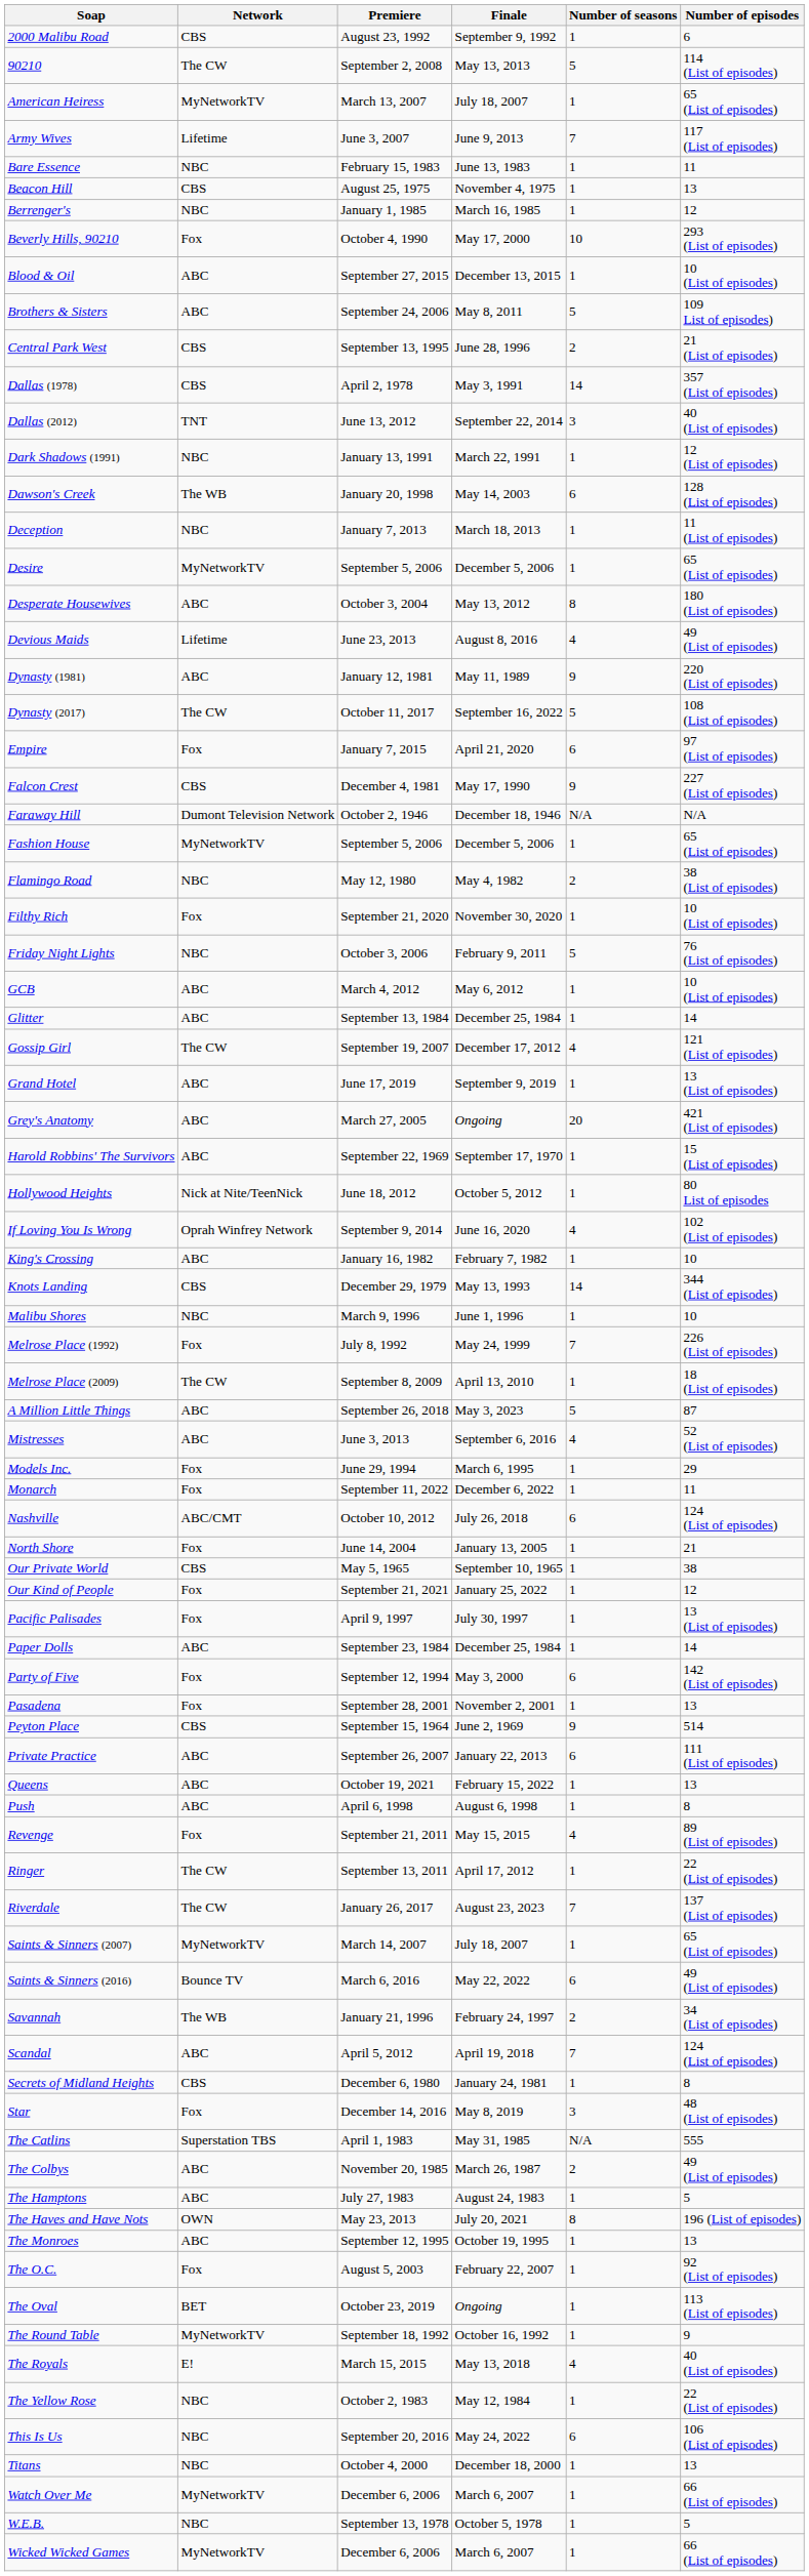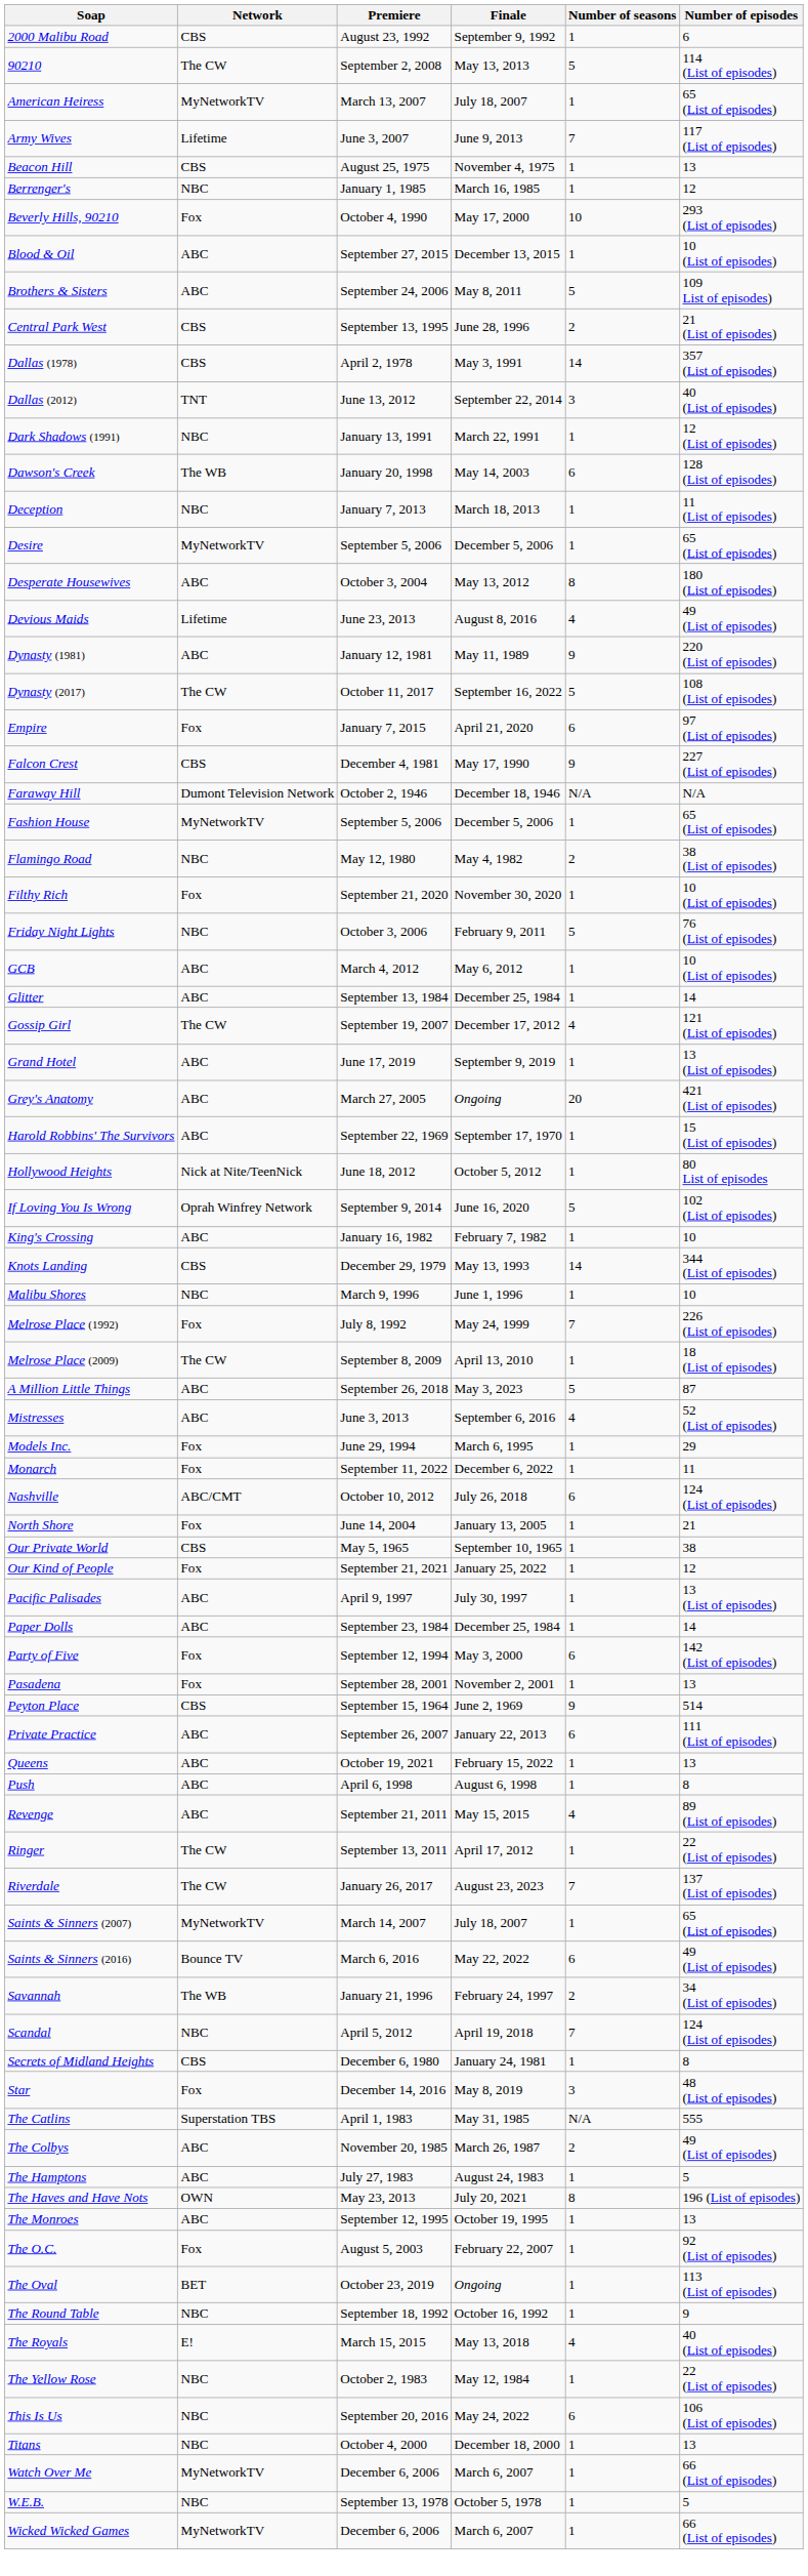 <table class="wikitable sortable">
 <tr>
 <th>Soap</th>
 <th>Network</th>
 <th>Premiere</th>
 <th>Finale</th>
 <th>Number of seasons</th>
 <th>Number of episodes</th>
 </tr>
 <tr>
 <td><em><a href='#'>2000 Malibu Road</a></em></td>
 <td>CBS</td>
 <td>August 23, 1992</td>
 <td>September 9, 1992</td>
 <td>1</td>
 <td>6</td>
 </tr>
 <tr>
 <td><em><a href='#'>90210</a></em></td>
 <td>The CW</td>
 <td>September 2, 2008</td>
 <td>May 13, 2013</td>
 <td>5</td>
 <td>114<br>(<a href='#'>List of episodes</a>)</td>
 </tr>
 <tr>
 <td><em><a href='#'>American Heiress</a></em></td>
 <td>MyNetworkTV</td>
 <td>March 13, 2007</td>
 <td>July 18, 2007</td>
 <td>1</td>
 <td>65<br>(<a href='#'>List of episodes</a>)</td>
 </tr>
 <tr>
 <td><em><a href='#'>Army Wives</a></em></td>
 <td>Lifetime</td>
 <td>June 3, 2007</td>
 <td>June 9, 2013</td>
 <td>7</td>
 <td>117<br>(<a href='#'>List of episodes</a>)</td>
-</tr>
-<tr>
-<td><em><a href='#'>Bare Essence</a></em></td>
-<td>NBC</td>
-<td>February 15, 1983</td>
-<td>June 13, 1983</td>
-<td>1</td>
-<td>11</td>
 </tr>
 <tr>
 <td><em><a href='#'>Beacon Hill</a></em></td>
 <td>CBS</td>
 <td>August 25, 1975</td>
 <td>November 4, 1975</td>
 <td>1</td>
 <td>13</td>
 </tr>
 <tr>
 <td><em><a href='#'>Berrenger's</a></em></td>
 <td>NBC</td>
 <td>January 1, 1985</td>
 <td>March 16, 1985</td>
 <td>1</td>
 <td>12</td>
 </tr>
 <tr>
 <td><em><a href='#'>Beverly Hills, 90210</a></em></td>
 <td>Fox</td>
 <td>October 4, 1990</td>
 <td>May 17, 2000</td>
 <td>10</td>
 <td>293<br>(<a href='#'>List of episodes</a>)</td>
 </tr>
 <tr>
 <td><em><a href='#'>Blood & Oil</a></em></td>
 <td>ABC</td>
 <td>September 27, 2015</td>
 <td>December 13, 2015</td>
 <td>1</td>
 <td>10<br>(<a href='#'>List of episodes</a>)</td>
 </tr>
 <tr>
 <td><em><a href='#'>Brothers & Sisters</a></em></td>
 <td>ABC</td>
 <td>September 24, 2006</td>
 <td>May 8, 2011</td>
 <td>5</td>
 <td>109<br><a href='#'>List of episodes</a>)</td>
 </tr>
 <tr>
 <td><em><a href='#'>Central Park West</a></em></td>
 <td>CBS</td>
 <td>September 13, 1995</td>
 <td>June 28, 1996</td>
 <td>2</td>
 <td>21<br>(<a href='#'>List of episodes</a>)</td>
 </tr>
 <tr>
 <td><em><a href='#'>Dallas</a></em> <small>(1978)</small></td>
 <td>CBS</td>
 <td>April 2, 1978</td>
 <td>May 3, 1991</td>
 <td>14</td>
 <td>357<br>(<a href='#'>List of episodes</a>)</td>
 </tr>
 <tr>
 <td><em><a href='#'>Dallas</a></em> <small>(2012)</small></td>
 <td>TNT</td>
 <td>June 13, 2012</td>
 <td>September 22, 2014</td>
 <td>3</td>
 <td>40<br>(<a href='#'>List of episodes</a>)</td>
 </tr>
 <tr>
 <td><em><a href='#'>Dark Shadows</a></em> <small>(1991)</small></td>
 <td>NBC</td>
 <td>January 13, 1991</td>
 <td>March 22, 1991</td>
 <td>1</td>
 <td>12<br>(<a href='#'>List of episodes</a>)</td>
 </tr>
 <tr>
 <td><em><a href='#'>Dawson's Creek</a></em></td>
 <td>The WB</td>
 <td>January 20, 1998</td>
 <td>May 14, 2003</td>
 <td>6</td>
 <td>128<br>(<a href='#'>List of episodes</a>)</td>
 </tr>
 <tr>
 <td><em><a href='#'>Deception</a></em></td>
 <td>NBC</td>
 <td>January 7, 2013</td>
 <td>March 18, 2013</td>
 <td>1</td>
 <td>11<br>(<a href='#'>List of episodes</a>)</td>
 </tr>
 <tr>
 <td><em><a href='#'>Desire</a></em></td>
 <td>MyNetworkTV</td>
 <td>September 5, 2006</td>
 <td>December 5, 2006</td>
 <td>1</td>
 <td>65<br>(<a href='#'>List of episodes</a>)</td>
 </tr>
 <tr>
 <td><em><a href='#'>Desperate Housewives</a></em></td>
 <td>ABC</td>
 <td>October 3, 2004</td>
 <td>May 13, 2012</td>
 <td>8</td>
 <td>180<br>(<a href='#'>List of episodes</a>)</td>
 </tr>
 <tr>
 <td><em><a href='#'>Devious Maids</a></em></td>
 <td>Lifetime</td>
 <td>June 23, 2013</td>
 <td>August 8, 2016</td>
 <td>4</td>
 <td>49<br>(<a href='#'>List of episodes</a>)</td>
 </tr>
 <tr>
 <td><em><a href='#'>Dynasty</a></em> <small>(1981)</small></td>
 <td>ABC</td>
 <td>January 12, 1981</td>
 <td>May 11, 1989</td>
 <td>9</td>
 <td>220<br>(<a href='#'>List of episodes</a>)</td>
 </tr>
 <tr>
 <td><em><a href='#'>Dynasty</a></em> <small>(2017)</small></td>
 <td>The CW</td>
 <td>October 11, 2017</td>
 <td>September 16, 2022</td>
 <td>5</td>
 <td>108<br>(<a href='#'>List of episodes</a>)</td>
 </tr>
 <tr>
 <td><em><a href='#'>Empire</a></em></td>
 <td>Fox</td>
 <td>January 7, 2015</td>
 <td>April 21, 2020</td>
 <td>6</td>
 <td>97<br>(<a href='#'>List of episodes</a>)</td>
 </tr>
 <tr>
 <td><em><a href='#'>Falcon Crest</a></em></td>
 <td>CBS</td>
 <td>December 4, 1981</td>
 <td>May 17, 1990</td>
 <td>9</td>
 <td>227<br>(<a href='#'>List of episodes</a>)</td>
 </tr>
 <tr>
 <td><em><a href='#'>Faraway Hill</a></em></td>
 <td>Dumont Television Network</td>
 <td>October 2, 1946</td>
 <td>December 18, 1946</td>
 <td>N/A</td>
 <td>N/A</td>
 </tr>
 <tr>
 <td><em><a href='#'>Fashion House</a></em></td>
 <td>MyNetworkTV</td>
 <td>September 5, 2006</td>
 <td>December 5, 2006</td>
 <td>1</td>
 <td>65<br>(<a href='#'>List of episodes</a>)</td>
 </tr>
 <tr>
 <td><em><a href='#'>Flamingo Road</a></em></td>
 <td>NBC</td>
 <td>May 12, 1980</td>
 <td>May 4, 1982</td>
 <td>2</td>
 <td>38<br>(<a href='#'>List of episodes</a>)</td>
 </tr>
 <tr>
 <td><em><a href='#'>Filthy Rich</a></em></td>
 <td>Fox</td>
 <td>September 21, 2020</td>
 <td>November 30, 2020</td>
 <td>1</td>
 <td>10<br>(<a href='#'>List of episodes</a>)</td>
 </tr>
 <tr>
 <td><em><a href='#'>Friday Night Lights</a></em></td>
 <td>NBC</td>
 <td>October 3, 2006</td>
 <td>February 9, 2011</td>
 <td>5</td>
 <td>76<br>(<a href='#'>List of episodes</a>)</td>
 </tr>
 <tr>
 <td><em><a href='#'>GCB</a></em></td>
 <td>ABC</td>
 <td>March 4, 2012</td>
 <td>May 6, 2012</td>
 <td>1</td>
 <td>10<br>(<a href='#'>List of episodes</a>)</td>
 </tr>
 <tr>
 <td><em><a href='#'>Glitter</a></em></td>
 <td>ABC</td>
 <td>September 13, 1984</td>
 <td>December 25, 1984</td>
 <td>1</td>
 <td>14</td>
 </tr>
 <tr>
 <td><em><a href='#'>Gossip Girl</a></em></td>
 <td>The CW</td>
 <td>September 19, 2007</td>
 <td>December 17, 2012</td>
 <td>4</td>
 <td>121<br>(<a href='#'>List of episodes</a>)</td>
 </tr>
 <tr>
 <td><em><a href='#'>Grand Hotel</a></em></td>
 <td>ABC</td>
 <td>June 17, 2019</td>
 <td>September 9, 2019</td>
 <td>1</td>
 <td>13<br>(<a href='#'>List of episodes</a>)</td>
 </tr>
 <tr>
 <td><em><a href='#'>Grey's Anatomy</a></em></td>
 <td>ABC</td>
 <td>March 27, 2005</td>
 <td><em>Ongoing</em></td>
 <td>20</td>
 <td>421<br>(<a href='#'>List of episodes</a>)</td>
 </tr>
 <tr>
 <td><em><a href='#'>Harold Robbins' The Survivors</a></em></td>
 <td>ABC</td>
 <td>September 22, 1969</td>
 <td>September 17, 1970</td>
 <td>1</td>
 <td>15<br>(<a href='#'>List of episodes</a>)</td>
 </tr>
 <tr>
 <td><em><a href='#'>Hollywood Heights</a></em></td>
 <td>Nick at Nite/TeenNick</td>
 <td>June 18, 2012</td>
 <td>October 5, 2012</td>
 <td>1</td>
 <td>80<br><a href='#'>List of episodes</a></td>
 </tr>
 <tr>
 <td><em><a href='#'>If Loving You Is Wrong</a></em></td>
 <td>Oprah Winfrey Network</td>
 <td>September 9, 2014</td>
 <td>June 16, 2020</td>
-<td>4</td>
+<td>5</td>
 <td>102<br>(<a href='#'>List of episodes</a>)</td>
 </tr>
 <tr>
 <td><em><a href='#'>King's Crossing</a></em></td>
 <td>ABC</td>
 <td>January 16, 1982</td>
 <td>February 7, 1982</td>
 <td>1</td>
 <td>10</td>
 </tr>
 <tr>
 <td><em><a href='#'>Knots Landing</a></em></td>
 <td>CBS</td>
 <td>December 29, 1979</td>
 <td>May 13, 1993</td>
 <td>14</td>
 <td>344<br>(<a href='#'>List of episodes</a>)</td>
 </tr>
 <tr>
 <td><em><a href='#'>Malibu Shores</a></em></td>
 <td>NBC</td>
 <td>March 9, 1996</td>
 <td>June 1, 1996</td>
 <td>1</td>
 <td>10</td>
 </tr>
 <tr>
 <td><em><a href='#'>Melrose Place</a></em> <small>(1992)</small></td>
 <td>Fox</td>
 <td>July 8, 1992</td>
 <td>May 24, 1999</td>
 <td>7</td>
 <td>226<br>(<a href='#'>List of episodes</a>)</td>
 </tr>
 <tr>
 <td><em><a href='#'>Melrose Place</a></em> <small>(2009)</small></td>
 <td>The CW</td>
 <td>September 8, 2009</td>
 <td>April 13, 2010</td>
 <td>1</td>
 <td>18<br>(<a href='#'>List of episodes</a>)</td>
 </tr>
 <tr>
 <td><em><a href='#'>A Million Little Things</a></em></td>
 <td>ABC</td>
 <td>September 26, 2018</td>
 <td>May 3, 2023</td>
 <td>5</td>
 <td>87<br></td>
 </tr>
 <tr>
 <td><em><a href='#'>Mistresses</a></em></td>
 <td>ABC</td>
 <td>June 3, 2013</td>
 <td>September 6, 2016</td>
 <td>4</td>
 <td>52<br>(<a href='#'>List of episodes</a>)</td>
 </tr>
 <tr>
 <td><em><a href='#'>Models Inc.</a></em></td>
 <td>Fox</td>
 <td>June 29, 1994</td>
 <td>March 6, 1995</td>
 <td>1</td>
 <td>29</td>
 </tr>
 <tr>
 <td><em><a href='#'>Monarch</a></em></td>
 <td>Fox</td>
 <td>September 11, 2022</td>
 <td>December 6, 2022</td>
 <td>1</td>
 <td>11</td>
 </tr>
 <tr>
 <td><em><a href='#'>Nashville</a></em></td>
 <td>ABC/CMT</td>
 <td>October 10, 2012</td>
 <td>July 26, 2018</td>
 <td>6</td>
 <td>124<br>(<a href='#'>List of episodes</a>)</td>
 </tr>
 <tr>
 <td><em><a href='#'>North Shore</a></em></td>
 <td>Fox</td>
 <td>June 14, 2004</td>
 <td>January 13, 2005</td>
 <td>1</td>
 <td>21</td>
 </tr>
 <tr>
 <td><em><a href='#'>Our Private World</a></em></td>
 <td>CBS</td>
 <td>May 5, 1965</td>
 <td>September 10, 1965</td>
 <td>1</td>
 <td>38</td>
 </tr>
 <tr>
 <td><em><a href='#'>Our Kind of People</a></em></td>
 <td>Fox</td>
 <td>September 21, 2021</td>
 <td>January 25, 2022</td>
 <td>1</td>
 <td>12</td>
 </tr>
 <tr>
 <td><em><a href='#'>Pacific Palisades</a></em></td>
-<td>Fox</td>
+<td>ABC</td>
 <td>April 9, 1997</td>
 <td>July 30, 1997</td>
 <td>1</td>
 <td>13<br>(<a href='#'>List of episodes</a>)</td>
 </tr>
 <tr>
 <td><em><a href='#'>Paper Dolls</a></em></td>
 <td>ABC</td>
 <td>September 23, 1984</td>
 <td>December 25, 1984</td>
 <td>1</td>
 <td>14</td>
 </tr>
 <tr>
 <td><em><a href='#'>Party of Five</a></em></td>
 <td>Fox</td>
 <td>September 12, 1994</td>
 <td>May 3, 2000</td>
 <td>6</td>
 <td>142<br>(<a href='#'>List of episodes</a>)</td>
 </tr>
 <tr>
 <td><em><a href='#'>Pasadena</a></em></td>
 <td>Fox</td>
 <td>September 28, 2001</td>
 <td>November 2, 2001</td>
 <td>1</td>
 <td>13</td>
 </tr>
 <tr>
 <td><em><a href='#'>Peyton Place</a></em></td>
 <td>CBS</td>
 <td>September 15, 1964</td>
 <td>June 2, 1969</td>
 <td>9</td>
 <td>514</td>
 </tr>
 <tr>
 <td><em><a href='#'>Private Practice</a></em></td>
 <td>ABC</td>
 <td>September 26, 2007</td>
 <td>January 22, 2013</td>
 <td>6</td>
 <td>111<br>(<a href='#'>List of episodes</a>)</td>
 </tr>
 <tr>
 <td><em><a href='#'>Queens</a></em></td>
 <td>ABC</td>
 <td>October 19, 2021</td>
 <td>February 15, 2022</td>
 <td>1</td>
 <td>13</td>
 </tr>
 <tr>
 <td><em><a href='#'>Push</a></em></td>
 <td>ABC</td>
 <td>April 6, 1998</td>
 <td>August 6, 1998</td>
 <td>1</td>
 <td>8</td>
 </tr>
 <tr>
 <td><em><a href='#'>Revenge</a></em></td>
-<td>Fox</td>
+<td>ABC</td>
 <td>September 21, 2011</td>
 <td>May 15, 2015</td>
 <td>4</td>
 <td>89<br>(<a href='#'>List of episodes</a>)</td>
 </tr>
 <tr>
 <td><em><a href='#'>Ringer</a></em></td>
 <td>The CW</td>
 <td>September 13, 2011</td>
 <td>April 17, 2012</td>
 <td>1</td>
 <td>22<br>(<a href='#'>List of episodes</a>)</td>
 </tr>
 <tr>
 <td><em><a href='#'>Riverdale</a></em></td>
 <td>The CW</td>
 <td>January 26, 2017</td>
 <td>August 23, 2023</td>
 <td>7</td>
 <td>137<br>(<a href='#'>List of episodes</a>)</td>
 </tr>
 <tr>
 <td><em><a href='#'>Saints & Sinners</a></em> <small>(2007)</small></td>
 <td>MyNetworkTV</td>
 <td>March 14, 2007</td>
 <td>July 18, 2007</td>
 <td>1</td>
 <td>65<br>(<a href='#'>List of episodes</a>)</td>
 </tr>
 <tr>
 <td><em><a href='#'>Saints & Sinners</a></em> <small>(2016)</small></td>
 <td>Bounce TV</td>
 <td>March 6, 2016</td>
 <td>May 22, 2022</td>
 <td>6</td>
 <td>49<br>(<a href='#'>List of episodes</a>)</td>
 </tr>
 <tr>
 <td><em><a href='#'>Savannah</a></em></td>
 <td>The WB</td>
 <td>January 21, 1996</td>
 <td>February 24, 1997</td>
 <td>2</td>
 <td>34<br>(<a href='#'>List of episodes</a>)</td>
 </tr>
 <tr>
 <td><em><a href='#'>Scandal</a></em></td>
-<td>ABC</td>
+<td>NBC</td>
 <td>April 5, 2012</td>
 <td>April 19, 2018</td>
 <td>7</td>
 <td>124<br>(<a href='#'>List of episodes</a>)</td>
 </tr>
 <tr>
 <td><em><a href='#'>Secrets of Midland Heights</a></em></td>
 <td>CBS</td>
 <td>December 6, 1980</td>
 <td>January 24, 1981</td>
 <td>1</td>
 <td>8</td>
 </tr>
 <tr>
 <td><em><a href='#'>Star</a></em></td>
 <td>Fox</td>
 <td>December 14, 2016</td>
 <td>May 8, 2019</td>
 <td>3</td>
 <td>48<br>(<a href='#'>List of episodes</a>)</td>
 </tr>
 <tr>
 <td><em><a href='#'>The Catlins</a></em></td>
 <td>Superstation TBS</td>
 <td>April 1, 1983</td>
 <td>May 31, 1985</td>
 <td>N/A</td>
 <td>555</td>
 </tr>
 <tr>
 <td><em><a href='#'>The Colbys</a></em></td>
 <td>ABC</td>
 <td>November 20, 1985</td>
 <td>March 26, 1987</td>
 <td>2</td>
 <td>49<br>(<a href='#'>List of episodes</a>)</td>
 </tr>
 <tr>
 <td><em><a href='#'>The Hamptons</a></em></td>
 <td>ABC</td>
 <td>July 27, 1983</td>
 <td>August 24, 1983</td>
 <td>1</td>
 <td>5</td>
 </tr>
 <tr>
 <td><a href='#'><em>The Haves and Have Nots</em></a></td>
 <td>OWN</td>
 <td>May 23, 2013</td>
 <td>July 20, 2021</td>
 <td>8</td>
 <td>196 (<a href='#'>List of episodes</a>)</td>
 </tr>
 <tr>
 <td><em><a href='#'>The Monroes</a></em></td>
 <td>ABC</td>
 <td>September 12, 1995</td>
 <td>October 19, 1995</td>
 <td>1</td>
 <td>13</td>
 </tr>
 <tr>
 <td><em><a href='#'>The O.C.</a></em></td>
 <td>Fox</td>
 <td>August 5, 2003</td>
 <td>February 22, 2007</td>
 <td>1</td>
 <td>92<br>(<a href='#'>List of episodes</a>)</td>
 </tr>
 <tr>
 <td><em><a href='#'>The Oval</a></em></td>
 <td>BET</td>
 <td>October 23, 2019</td>
 <td><em>Ongoing</em></td>
 <td>1</td>
 <td>113<br>(<a href='#'>List of episodes</a>)</td>
 </tr>
 <tr>
 <td><em><a href='#'>The Round Table</a></em></td>
-<td>MyNetworkTV</td>
+<td>NBC</td>
 <td>September 18, 1992</td>
 <td>October 16, 1992</td>
 <td>1</td>
 <td>9</td>
 </tr>
 <tr>
 <td><em><a href='#'>The Royals</a></em></td>
 <td>E!</td>
 <td>March 15, 2015</td>
 <td>May 13, 2018</td>
 <td>4</td>
 <td>40<br>(<a href='#'>List of episodes</a>)</td>
 </tr>
 <tr>
 <td><em><a href='#'>The Yellow Rose</a></em></td>
 <td>NBC</td>
 <td>October 2, 1983</td>
 <td>May 12, 1984</td>
 <td>1</td>
 <td>22<br>(<a href='#'>List of episodes</a>)</td>
 </tr>
 <tr>
 <td><em><a href='#'>This Is Us</a></em></td>
 <td>NBC</td>
 <td>September 20, 2016</td>
 <td>May 24, 2022</td>
 <td>6</td>
 <td>106<br>(<a href='#'>List of episodes</a>)</td>
 </tr>
 <tr>
 <td><em><a href='#'>Titans</a></em></td>
 <td>NBC</td>
 <td>October 4, 2000</td>
 <td>December 18, 2000</td>
 <td>1</td>
 <td>13</td>
 </tr>
 <tr>
 <td><em><a href='#'>Watch Over Me</a></em></td>
 <td>MyNetworkTV</td>
 <td>December 6, 2006</td>
 <td>March 6, 2007</td>
 <td>1</td>
 <td>66<br>(<a href='#'>List of episodes</a>)</td>
 </tr>
 <tr>
 <td><em><a href='#'>W.E.B.</a></em></td>
 <td>NBC</td>
 <td>September 13, 1978</td>
 <td>October 5, 1978</td>
 <td>1</td>
 <td>5</td>
 </tr>
 <tr>
 <td><em><a href='#'>Wicked Wicked Games</a></em></td>
 <td>MyNetworkTV</td>
 <td>December 6, 2006</td>
 <td>March 6, 2007</td>
 <td>1</td>
 <td>66<br>(<a href='#'>List of episodes</a>)</td>
 </tr>
 </table>
